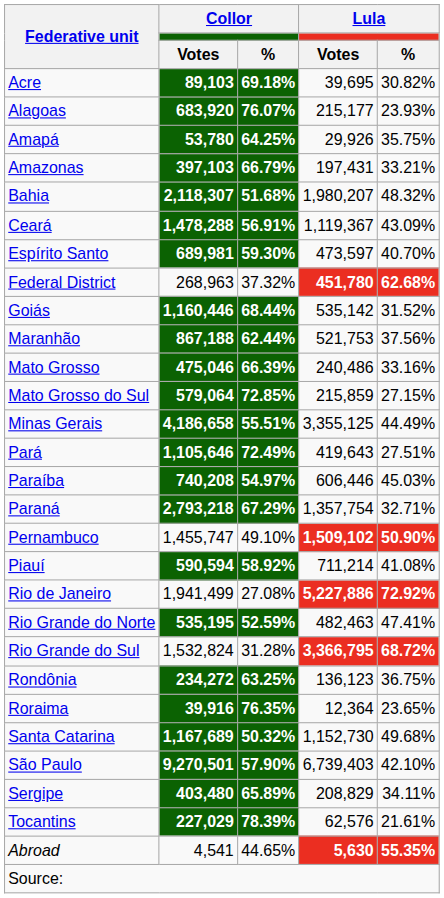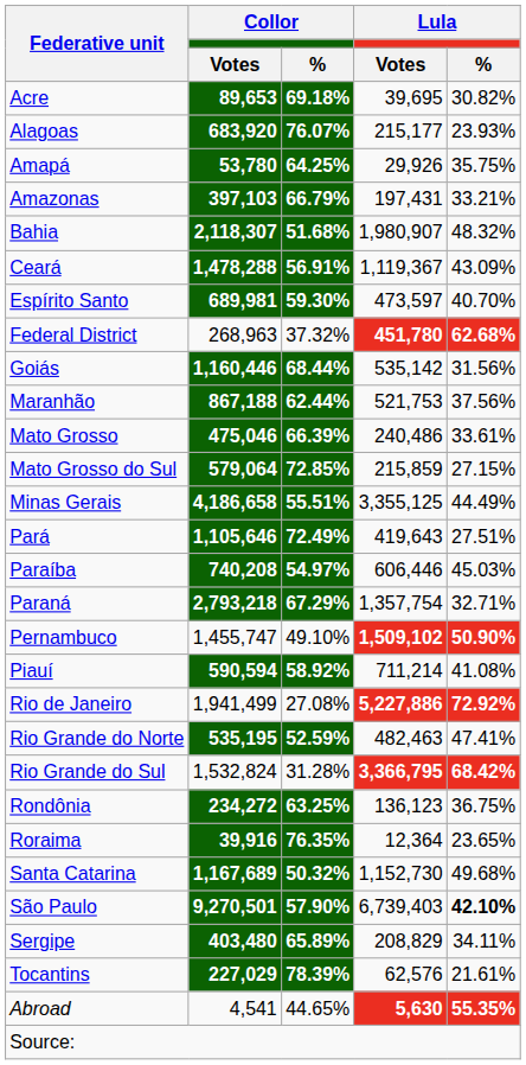 <table class="wikitable sortable" style="text-align:right; font-size:95%; line-height:20px;">
 <tr>
 <th rowspan="3"><a href='#'>Federative unit</a></th>
 <th colspan="2" style="width:110px;"><a href='#'>Collor</a></th>
 <th colspan="2" style="width:110px;"><a href='#'>Lula</a></th>
 </tr>
 <tr>
 <th colspan="2" style="background:#0B6202"></th>
 <th colspan="2" style="background:#EB2E21"></th>
 </tr>
 <tr>
 <th>Votes</th>
 <th>%</th>
 <th>Votes</th>
 <th>%</th>
 </tr>
 <tr>
 <td style="text-align:left;"><a href='#'>Acre</a></td>
-<td style="background:#0B6202; color:white"><strong>89,103</strong></td>
+<td style="background:#0B6202; color:white"><strong>89,653</strong></td>
 <td style="background:#0B6202; color:white"><strong>69.18%</strong></td>
 <td>39,695</td>
 <td>30.82%</td>
 </tr>
 <tr>
 <td style="text-align:left;"><a href='#'>Alagoas</a></td>
 <td style="background:#0B6202; color:white"><strong>683,920</strong></td>
 <td style="background:#0B6202; color:white"><strong>76.07%</strong></td>
 <td>215,177</td>
 <td>23.93%</td>
 </tr>
 <tr>
 <td style="text-align:left;"><a href='#'>Amapá</a></td>
 <td style="background:#0B6202; color:white"><strong>53,780</strong></td>
 <td style="background:#0B6202; color:white"><strong>64.25%</strong></td>
 <td>29,926</td>
 <td>35.75%</td>
 </tr>
 <tr>
 <td style="text-align:left;"><a href='#'>Amazonas</a></td>
 <td style="background:#0B6202; color:white"><strong>397,103</strong></td>
 <td style="background:#0B6202; color:white"><strong>66.79%</strong></td>
 <td>197,431</td>
 <td>33.21%</td>
 </tr>
 <tr>
 <td style="text-align:left;"><a href='#'>Bahia</a></td>
 <td style="background:#0B6202; color:white"><strong>2,118,307</strong></td>
 <td style="background:#0B6202; color:white"><strong>51.68%</strong></td>
-<td>1,980,207</td>
+<td>1,980,907</td>
 <td>48.32%</td>
 </tr>
 <tr>
 <td style="text-align:left;"><a href='#'>Ceará</a></td>
 <td style="background:#0B6202; color:white"><strong>1,478,288</strong></td>
 <td style="background:#0B6202; color:white"><strong>56.91%</strong></td>
 <td>1,119,367</td>
 <td>43.09%</td>
 </tr>
 <tr>
 <td style="text-align:left;"><a href='#'>Espírito Santo</a></td>
 <td style="background:#0B6202; color:white"><strong>689,981</strong></td>
 <td style="background:#0B6202; color:white"><strong>59.30%</strong></td>
 <td>473,597</td>
 <td>40.70%</td>
 </tr>
 <tr>
 <td style="text-align:left;"><a href='#'>Federal District</a></td>
 <td>268,963</td>
 <td>37.32%</td>
 <td style="background:#EB2E21; color:white"><strong>451,780</strong></td>
 <td style="background:#EB2E21; color:white"><strong>62.68%</strong></td>
 </tr>
 <tr>
 <td style="text-align:left;"><a href='#'>Goiás</a></td>
 <td style="background:#0B6202; color:white"><strong>1,160,446</strong></td>
 <td style="background:#0B6202; color:white"><strong>68.44%</strong></td>
 <td>535,142</td>
-<td>31.52%</td>
+<td>31.56%</td>
 </tr>
 <tr>
 <td style="text-align:left;"><a href='#'>Maranhão</a></td>
 <td style="background:#0B6202; color:white"><strong>867,188</strong></td>
 <td style="background:#0B6202; color:white"><strong>62.44%</strong></td>
 <td>521,753</td>
 <td>37.56%</td>
 </tr>
 <tr>
 <td style="text-align:left;"><a href='#'>Mato Grosso</a></td>
 <td style="background:#0B6202; color:white"><strong>475,046</strong></td>
 <td style="background:#0B6202; color:white"><strong>66.39%</strong></td>
 <td>240,486</td>
-<td>33.16%</td>
+<td>33.61%</td>
 </tr>
 <tr>
 <td style="text-align:left;"><a href='#'>Mato Grosso do Sul</a></td>
 <td style="background:#0B6202; color:white"><strong>579,064</strong></td>
 <td style="background:#0B6202; color:white"><strong>72.85%</strong></td>
 <td>215,859</td>
 <td>27.15%</td>
 </tr>
 <tr>
 <td style="text-align:left;"><a href='#'>Minas Gerais</a></td>
 <td style="background:#0B6202; color:white"><strong>4,186,658</strong></td>
 <td style="background:#0B6202; color:white"><strong>55.51%</strong></td>
 <td>3,355,125</td>
 <td>44.49%</td>
 </tr>
 <tr>
 <td style="text-align:left;"><a href='#'>Pará</a></td>
 <td style="background:#0B6202; color:white"><strong>1,105,646</strong></td>
 <td style="background:#0B6202; color:white"><strong>72.49%</strong></td>
 <td>419,643</td>
 <td>27.51%</td>
 </tr>
 <tr>
 <td style="text-align:left;"><a href='#'>Paraíba</a></td>
 <td style="background:#0B6202; color:white"><strong>740,208</strong></td>
 <td style="background:#0B6202; color:white"><strong>54.97%</strong></td>
 <td>606,446</td>
 <td>45.03%</td>
 </tr>
 <tr>
 <td style="text-align:left;"><a href='#'>Paraná</a></td>
 <td style="background:#0B6202; color:white"><strong>2,793,218</strong></td>
 <td style="background:#0B6202; color:white"><strong>67.29%</strong></td>
 <td>1,357,754</td>
 <td>32.71%</td>
 </tr>
 <tr>
 <td style="text-align:left;"><a href='#'>Pernambuco</a></td>
 <td>1,455,747</td>
 <td>49.10%</td>
 <td style="background:#EB2E21; color:white"><strong>1,509,102</strong></td>
 <td style="background:#EB2E21; color:white"><strong>50.90%</strong></td>
 </tr>
 <tr>
 <td style="text-align:left;"><a href='#'>Piauí</a></td>
 <td style="background:#0B6202; color:white"><strong>590,594</strong></td>
 <td style="background:#0B6202; color:white"><strong>58.92%</strong></td>
 <td>711,214</td>
 <td>41.08%</td>
 </tr>
 <tr>
 <td style="text-align:left;"><a href='#'>Rio de Janeiro</a></td>
 <td>1,941,499</td>
 <td>27.08%</td>
 <td style="background:#EB2E21; color:white"><strong>5,227,886</strong></td>
 <td style="background:#EB2E21; color:white"><strong>72.92%</strong></td>
 </tr>
 <tr>
 <td style="text-align:left;"><a href='#'>Rio Grande do Norte</a></td>
 <td style="background:#0B6202; color:white"><strong>535,195</strong></td>
 <td style="background:#0B6202; color:white"><strong>52.59%</strong></td>
 <td>482,463</td>
 <td>47.41%</td>
 </tr>
 <tr>
 <td style="text-align:left;"><a href='#'>Rio Grande do Sul</a></td>
 <td>1,532,824</td>
 <td>31.28%</td>
 <td style="background:#EB2E21; color:white"><strong>3,366,795</strong></td>
-<td style="background:#EB2E21; color:white"><strong>68.72%</strong></td>
+<td style="background:#EB2E21; color:white"><strong>68.42%</strong></td>
 </tr>
 <tr>
 <td style="text-align:left;"><a href='#'>Rondônia</a></td>
 <td style="background:#0B6202; color:white"><strong>234,272</strong></td>
 <td style="background:#0B6202; color:white"><strong>63.25%</strong></td>
 <td>136,123</td>
 <td>36.75%</td>
 </tr>
 <tr>
 <td style="text-align:left;"><a href='#'>Roraima</a></td>
 <td style="background:#0B6202; color:white"><strong>39,916</strong></td>
 <td style="background:#0B6202; color:white"><strong>76.35%</strong></td>
 <td>12,364</td>
 <td>23.65%</td>
 </tr>
 <tr>
 <td style="text-align:left;"><a href='#'>Santa Catarina</a></td>
 <td style="background:#0B6202; color:white"><strong>1,167,689</strong></td>
 <td style="background:#0B6202; color:white"><strong>50.32%</strong></td>
 <td>1,152,730</td>
 <td>49.68%</td>
 </tr>
 <tr>
 <td style="text-align:left;"><a href='#'>São Paulo</a></td>
 <td style="background:#0B6202; color:white"><strong>9,270,501</strong></td>
 <td style="background:#0B6202; color:white"><strong>57.90%</strong></td>
 <td>6,739,403</td>
-<td>42.10%</td>
+<td><strong>42.10%</strong></td>
 </tr>
 <tr>
 <td style="text-align:left;"><a href='#'>Sergipe</a></td>
 <td style="background:#0B6202; color:white"><strong>403,480</strong></td>
 <td style="background:#0B6202; color:white"><strong>65.89%</strong></td>
 <td>208,829</td>
 <td>34.11%</td>
 </tr>
 <tr>
 <td style="text-align:left;"><a href='#'>Tocantins</a></td>
 <td style="background:#0B6202; color:white"><strong>227,029</strong></td>
 <td style="background:#0B6202; color:white"><strong>78.39%</strong></td>
 <td>62,576</td>
 <td>21.61%</td>
 </tr>
 <tr>
 <td style="text-align:left;"><em>Abroad</em></td>
 <td>4,541</td>
 <td>44.65%</td>
 <td style="background:#EB2E21; color:white"><strong>5,630</strong></td>
 <td style="background:#EB2E21; color:white"><strong>55.35%</strong></td>
 </tr>
 <tr class="sortbottom">
 <td colspan="17" style="text-align:left;">Source: </td>
 </tr>
 </table>
